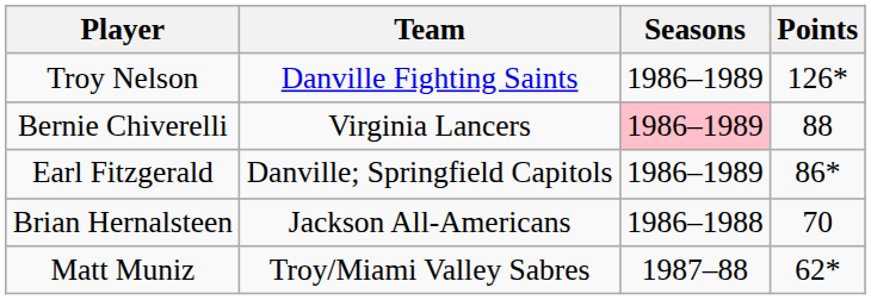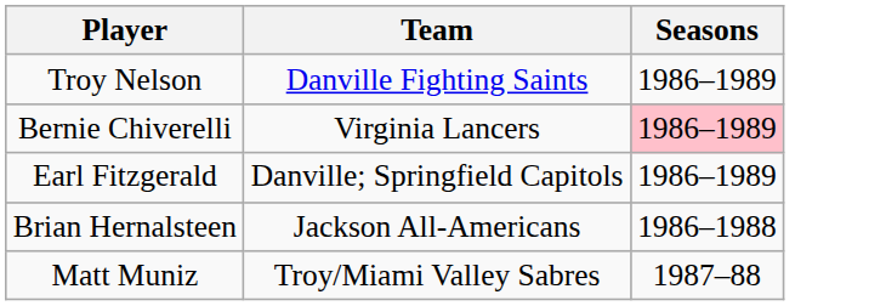 <table class="wikitable" style="text-align:center">
 <tr>
 <th>Player</th>
 <th>Team</th>
 <th>Seasons</th>
-<th>Points</th>
 </tr>
 <tr>
 <td>Troy Nelson</td>
 <td><a href='#'>Danville Fighting Saints</a></td>
 <td>1986–1989</td>
-<td>126*</td>
 </tr>
 <tr>
 <td>Bernie Chiverelli</td>
 <td>Virginia Lancers</td>
 <td style="background: pink;">1986–1989</td>
-<td>88</td>
 </tr>
 <tr>
 <td>Earl Fitzgerald</td>
 <td>Danville; Springfield Capitols</td>
 <td>1986–1989</td>
-<td>86*</td>
 </tr>
 <tr>
 <td>Brian Hernalsteen</td>
 <td>Jackson All-Americans</td>
 <td>1986–1988</td>
-<td>70</td>
 </tr>
 <tr>
 <td>Matt Muniz</td>
 <td>Troy/Miami Valley Sabres</td>
 <td>1987–88</td>
-<td>62*</td>
 </tr>
 </table>
